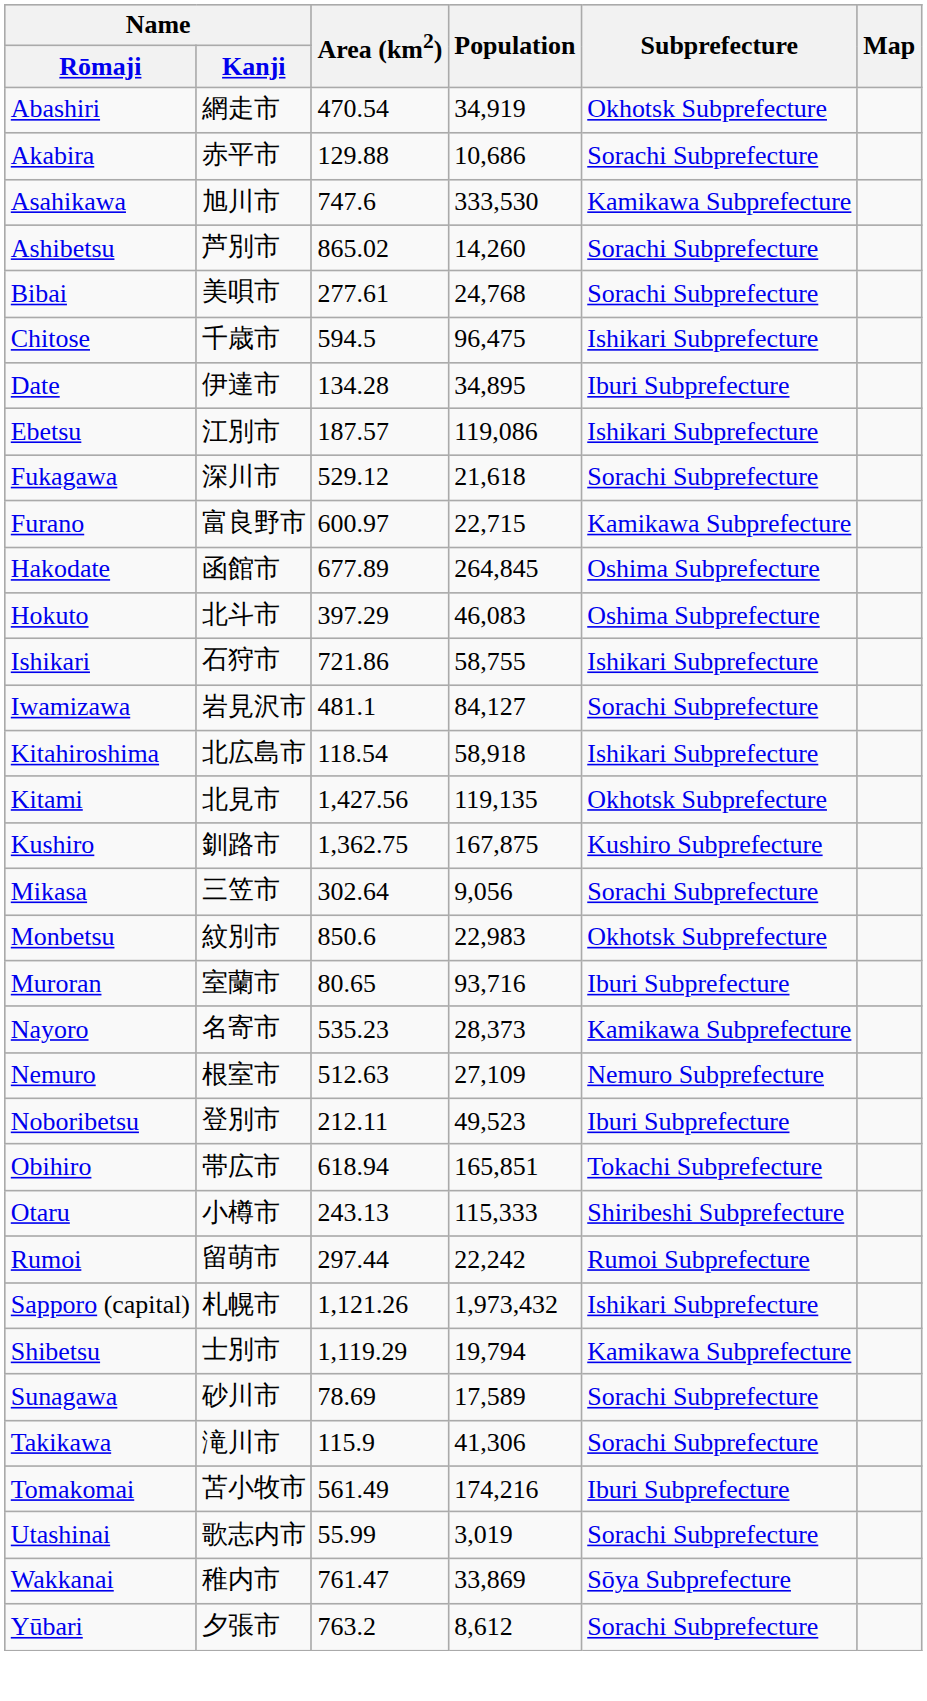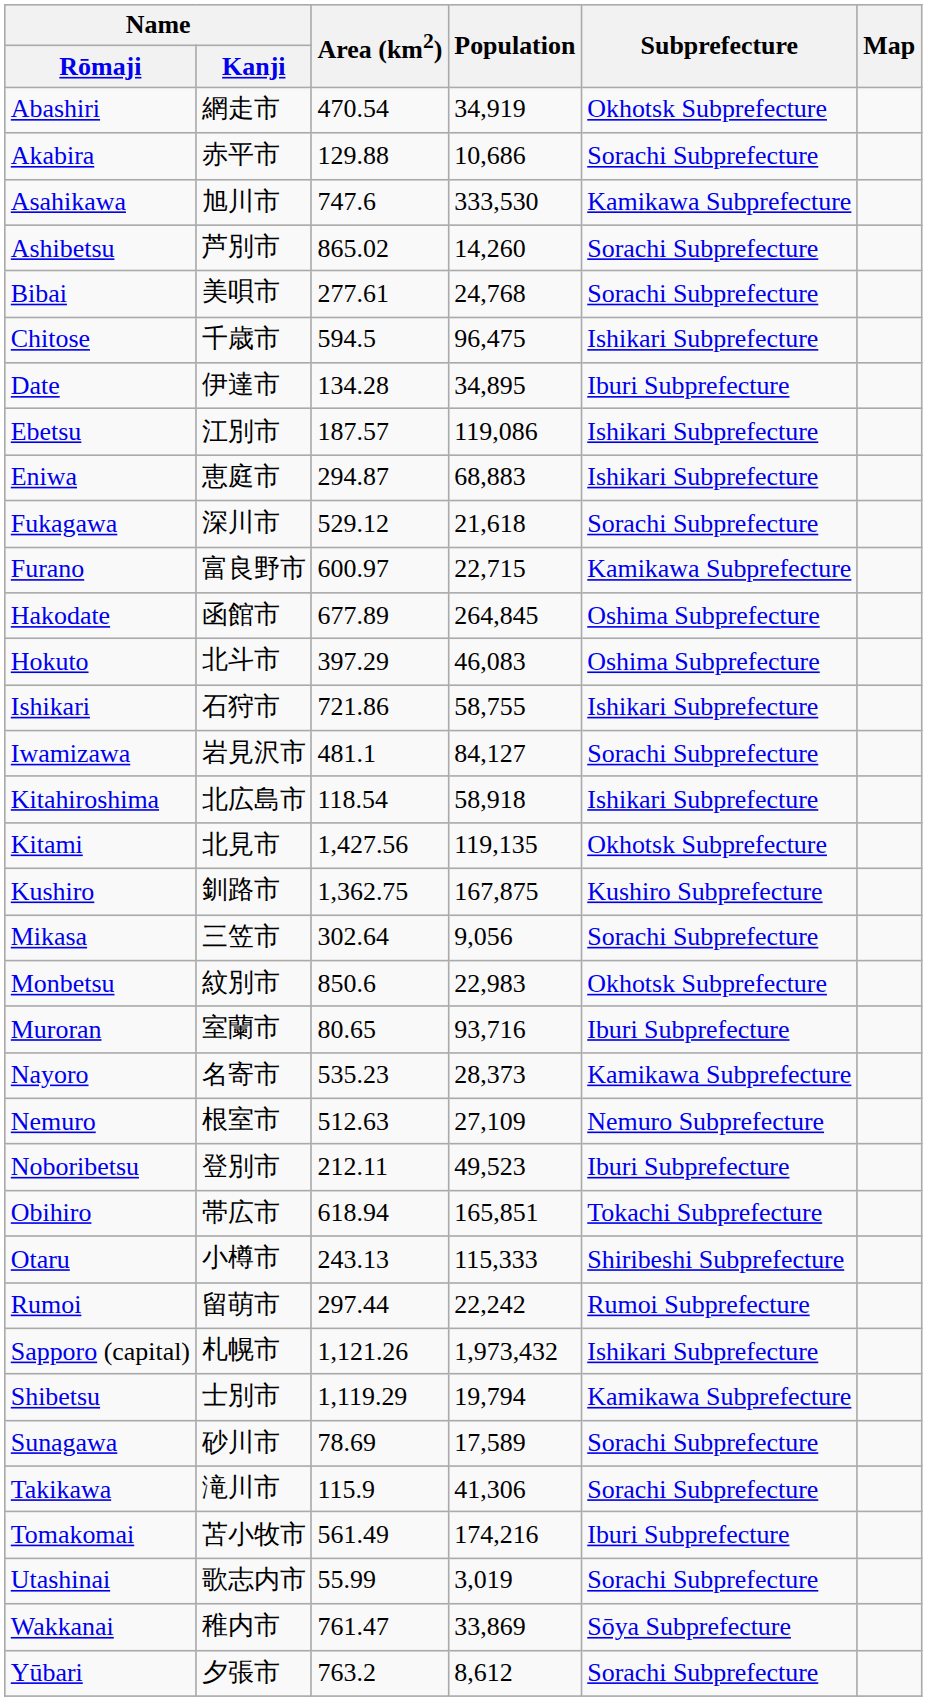 <table class="wikitable sortable">
 <tr>
 <th colspan="2">Name</th>
 <th rowspan="2">Area (km<sup>2</sup>)</th>
 <th rowspan="2">Population</th>
 <th rowspan="2">Subprefecture</th>
 <th rowspan="2">Map</th>
 </tr>
 <tr>
 <th><a href='#'>Rōmaji</a></th>
 <th><a href='#'>Kanji</a></th>
 </tr>
 <tr>
 <td> <a href='#'>Abashiri</a></td>
 <td>網走市</td>
 <td>470.54</td>
 <td>34,919</td>
 <td><a href='#'>Okhotsk Subprefecture</a></td>
 <td></td>
 </tr>
 <tr>
 <td> <a href='#'>Akabira</a></td>
 <td>赤平市</td>
 <td>129.88</td>
 <td>10,686</td>
 <td><a href='#'>Sorachi Subprefecture</a></td>
 <td></td>
 </tr>
 <tr>
 <td> <a href='#'>Asahikawa</a></td>
 <td>旭川市</td>
 <td>747.6</td>
 <td>333,530</td>
 <td><a href='#'>Kamikawa Subprefecture</a></td>
 <td></td>
 </tr>
 <tr>
 <td> <a href='#'>Ashibetsu</a></td>
 <td>芦別市</td>
 <td>865.02</td>
 <td>14,260</td>
 <td><a href='#'>Sorachi Subprefecture</a></td>
 <td></td>
 </tr>
 <tr>
 <td> <a href='#'>Bibai</a></td>
 <td>美唄市</td>
 <td>277.61</td>
 <td>24,768</td>
 <td><a href='#'>Sorachi Subprefecture</a></td>
 <td></td>
 </tr>
 <tr>
 <td> <a href='#'>Chitose</a></td>
 <td>千歳市</td>
 <td>594.5</td>
 <td>96,475</td>
 <td><a href='#'>Ishikari Subprefecture</a></td>
 <td></td>
 </tr>
 <tr>
 <td> <a href='#'>Date</a></td>
 <td>伊達市</td>
 <td>134.28</td>
 <td>34,895</td>
 <td><a href='#'>Iburi Subprefecture</a></td>
 <td></td>
 </tr>
 <tr>
 <td> <a href='#'>Ebetsu</a></td>
 <td>江別市</td>
 <td>187.57</td>
 <td>119,086</td>
+<td><a href='#'>Ishikari Subprefecture</a></td>
+<td></td>
+</tr>
+<tr>
+<td> <a href='#'>Eniwa</a></td>
+<td>恵庭市</td>
+<td>294.87</td>
+<td>68,883</td>
 <td><a href='#'>Ishikari Subprefecture</a></td>
 <td></td>
 </tr>
 <tr>
 <td> <a href='#'>Fukagawa</a></td>
 <td>深川市</td>
 <td>529.12</td>
 <td>21,618</td>
 <td><a href='#'>Sorachi Subprefecture</a></td>
 <td></td>
 </tr>
 <tr>
 <td> <a href='#'>Furano</a></td>
 <td>富良野市</td>
 <td>600.97</td>
 <td>22,715</td>
 <td><a href='#'>Kamikawa Subprefecture</a></td>
 <td></td>
 </tr>
 <tr>
 <td> <a href='#'>Hakodate</a></td>
 <td>函館市</td>
 <td>677.89</td>
 <td>264,845</td>
 <td><a href='#'>Oshima Subprefecture</a></td>
 <td></td>
 </tr>
 <tr>
 <td> <a href='#'>Hokuto</a></td>
 <td>北斗市</td>
 <td>397.29</td>
 <td>46,083</td>
 <td><a href='#'>Oshima Subprefecture</a></td>
 <td></td>
 </tr>
 <tr>
 <td> <a href='#'>Ishikari</a></td>
 <td>石狩市</td>
 <td>721.86</td>
 <td>58,755</td>
 <td><a href='#'>Ishikari Subprefecture</a></td>
 <td></td>
 </tr>
 <tr>
 <td> <a href='#'>Iwamizawa</a></td>
 <td>岩見沢市</td>
 <td>481.1</td>
 <td>84,127</td>
 <td><a href='#'>Sorachi Subprefecture</a></td>
 <td></td>
 </tr>
 <tr>
 <td> <a href='#'>Kitahiroshima</a></td>
 <td>北広島市</td>
 <td>118.54</td>
 <td>58,918</td>
 <td><a href='#'>Ishikari Subprefecture</a></td>
 <td></td>
 </tr>
 <tr>
 <td> <a href='#'>Kitami</a></td>
 <td>北見市</td>
 <td>1,427.56</td>
 <td>119,135</td>
 <td><a href='#'>Okhotsk Subprefecture</a></td>
 <td></td>
 </tr>
 <tr>
 <td> <a href='#'>Kushiro</a></td>
 <td>釧路市</td>
 <td>1,362.75</td>
 <td>167,875</td>
 <td><a href='#'>Kushiro Subprefecture</a></td>
 <td></td>
 </tr>
 <tr>
 <td> <a href='#'>Mikasa</a></td>
 <td>三笠市</td>
 <td>302.64</td>
 <td>9,056</td>
 <td><a href='#'>Sorachi Subprefecture</a></td>
 <td></td>
 </tr>
 <tr>
 <td> <a href='#'>Monbetsu</a></td>
 <td>紋別市</td>
 <td>850.6</td>
 <td>22,983</td>
 <td><a href='#'>Okhotsk Subprefecture</a></td>
 <td></td>
 </tr>
 <tr>
 <td> <a href='#'>Muroran</a></td>
 <td>室蘭市</td>
 <td>80.65</td>
 <td>93,716</td>
 <td><a href='#'>Iburi Subprefecture</a></td>
 <td></td>
 </tr>
 <tr>
 <td> <a href='#'>Nayoro</a></td>
 <td>名寄市</td>
 <td>535.23</td>
 <td>28,373</td>
 <td><a href='#'>Kamikawa Subprefecture</a></td>
 <td></td>
 </tr>
 <tr>
 <td> <a href='#'>Nemuro</a></td>
 <td>根室市</td>
 <td>512.63</td>
 <td>27,109</td>
 <td><a href='#'>Nemuro Subprefecture</a></td>
 <td></td>
 </tr>
 <tr>
 <td> <a href='#'>Noboribetsu</a></td>
 <td>登別市</td>
 <td>212.11</td>
 <td>49,523</td>
 <td><a href='#'>Iburi Subprefecture</a></td>
 <td></td>
 </tr>
 <tr>
 <td> <a href='#'>Obihiro</a></td>
 <td>帯広市</td>
 <td>618.94</td>
 <td>165,851</td>
 <td><a href='#'>Tokachi Subprefecture</a></td>
 <td></td>
 </tr>
 <tr>
 <td> <a href='#'>Otaru</a></td>
 <td>小樽市</td>
 <td>243.13</td>
 <td>115,333</td>
 <td><a href='#'>Shiribeshi Subprefecture</a></td>
 <td></td>
 </tr>
 <tr>
 <td> <a href='#'>Rumoi</a></td>
 <td>留萌市</td>
 <td>297.44</td>
 <td>22,242</td>
 <td><a href='#'>Rumoi Subprefecture</a></td>
 <td></td>
 </tr>
 <tr>
 <td> <a href='#'>Sapporo</a> (capital)</td>
 <td>札幌市</td>
 <td>1,121.26</td>
 <td>1,973,432</td>
 <td><a href='#'>Ishikari Subprefecture</a></td>
 <td></td>
 </tr>
 <tr>
 <td> <a href='#'>Shibetsu</a></td>
 <td>士別市</td>
 <td>1,119.29</td>
 <td>19,794</td>
 <td><a href='#'>Kamikawa Subprefecture</a></td>
 <td></td>
 </tr>
 <tr>
 <td> <a href='#'>Sunagawa</a></td>
 <td>砂川市</td>
 <td>78.69</td>
 <td>17,589</td>
 <td><a href='#'>Sorachi Subprefecture</a></td>
 <td></td>
 </tr>
 <tr>
 <td> <a href='#'>Takikawa</a></td>
 <td>滝川市</td>
 <td>115.9</td>
 <td>41,306</td>
 <td><a href='#'>Sorachi Subprefecture</a></td>
 <td></td>
 </tr>
 <tr>
 <td> <a href='#'>Tomakomai</a></td>
 <td>苫小牧市</td>
 <td>561.49</td>
 <td>174,216</td>
 <td><a href='#'>Iburi Subprefecture</a></td>
 <td></td>
 </tr>
 <tr>
 <td> <a href='#'>Utashinai</a></td>
 <td>歌志内市</td>
 <td>55.99</td>
 <td>3,019</td>
 <td><a href='#'>Sorachi Subprefecture</a></td>
 <td></td>
 </tr>
 <tr>
 <td> <a href='#'>Wakkanai</a></td>
 <td>稚内市</td>
 <td>761.47</td>
 <td>33,869</td>
 <td><a href='#'>Sōya Subprefecture</a></td>
 <td></td>
 </tr>
 <tr>
 <td> <a href='#'>Yūbari</a></td>
 <td>夕張市</td>
 <td>763.2</td>
 <td>8,612</td>
 <td><a href='#'>Sorachi Subprefecture</a></td>
 <td></td>
 </tr>
 </table>
